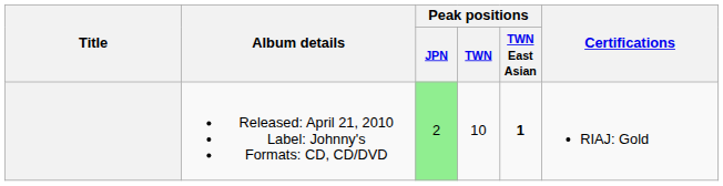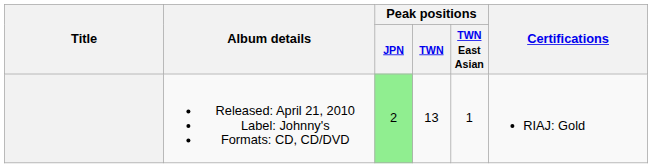 <table class="wikitable plainrowheaders" style="text-align:center;">
 <tr>
 <th style="width:12em;" rowspan="2">Title</th>
 <th style="width:16em;" rowspan="2">Album details</th>
 <th colspan="3">Peak positions</th>
 <th style="width:12em;" rowspan="2"><a href='#'>Certifications</a></th>
 </tr>
 <tr>
 <th style="width:2.5em;"><small><a href='#'>JPN</a></small><br></th>
 <th style="width:2.5em;"><small><a href='#'>TWN</a></small><br></th>
 <th style="width:2.5em;"><small><a href='#'>TWN</a> East Asian</small><br></th>
 </tr>
 <tr>
 <th scope="row"></th>
 <td><br><ul><li>Released: April 21, 2010</li><li>Label: Johnny's</li><li>Formats: CD, CD/DVD</li></ul></td>
 <td style="background: lightgreen;">2</td>
-<td>10</td>
-<td><strong>1</strong></td>
+<td>13</td>
+<td>1</td>
 <td align="left"><br><ul><li>RIAJ: Gold</li></ul></td>
 </tr>
 </table>
